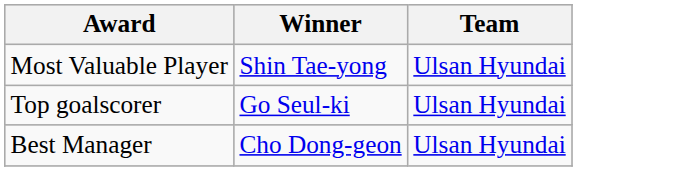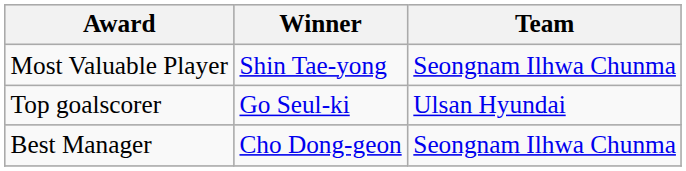 <table class="wikitable">
 <tr>
 <th>Award</th>
 <th>Winner</th>
 <th>Team</th>
 </tr>
 <tr>
 <td>Most Valuable Player</td>
 <td> <a href='#'>Shin Tae-yong</a></td>
-<td><a href='#'>Ulsan Hyundai</a></td>
+<td><a href='#'>Seongnam Ilhwa Chunma</a></td>
 </tr>
 <tr>
 <td>Top goalscorer</td>
 <td> <a href='#'>Go Seul-ki</a></td>
 <td><a href='#'>Ulsan Hyundai</a></td>
 </tr>
 <tr>
 <td>Best Manager</td>
 <td> <a href='#'>Cho Dong-geon</a></td>
-<td><a href='#'>Ulsan Hyundai</a></td>
+<td><a href='#'>Seongnam Ilhwa Chunma</a></td>
 </tr>
 </table>
